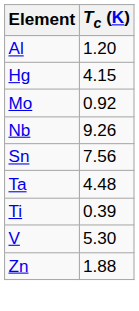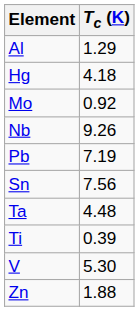 <table class="wikitable">
 <tr>
 <th>Element</th>
 <th><em>T<sub>c</sub></em> (<a href='#'>K</a>)</th>
 </tr>
 <tr>
 <td><a href='#'>Al</a></td>
-<td>1.20</td>
+<td>1.29</td>
 </tr>
 <tr>
 <td><a href='#'>Hg</a></td>
-<td>4.15</td>
+<td>4.18</td>
 </tr>
 <tr>
 <td><a href='#'>Mo</a></td>
 <td>0.92</td>
 </tr>
 <tr>
 <td><a href='#'>Nb</a></td>
 <td>9.26</td>
+</tr>
+<tr>
+<td><a href='#'>Pb</a></td>
+<td>7.19</td>
 </tr>
 <tr>
 <td><a href='#'>Sn</a></td>
 <td>7.56</td>
 </tr>
 <tr>
 <td><a href='#'>Ta</a></td>
 <td>4.48</td>
 </tr>
 <tr>
 <td><a href='#'>Ti</a></td>
 <td>0.39</td>
 </tr>
 <tr>
 <td><a href='#'>V</a></td>
 <td>5.30</td>
 </tr>
 <tr>
 <td><a href='#'>Zn</a></td>
 <td>1.88</td>
 </tr>
 </table>
